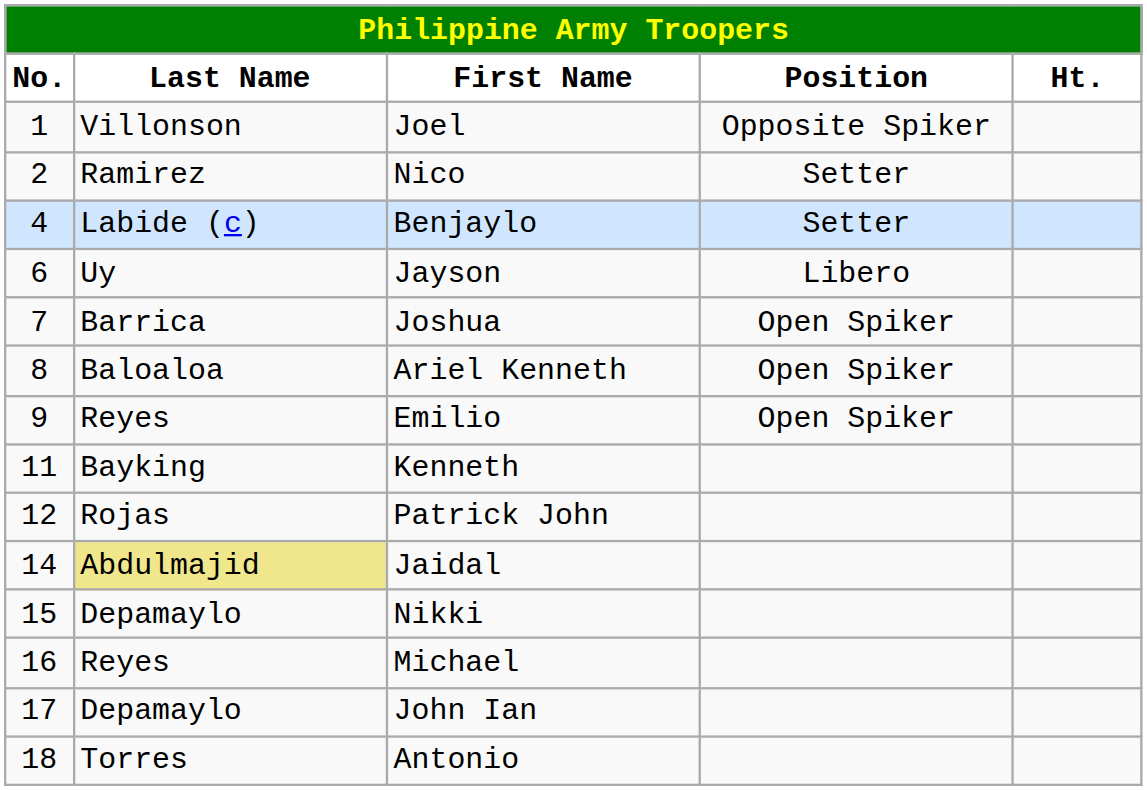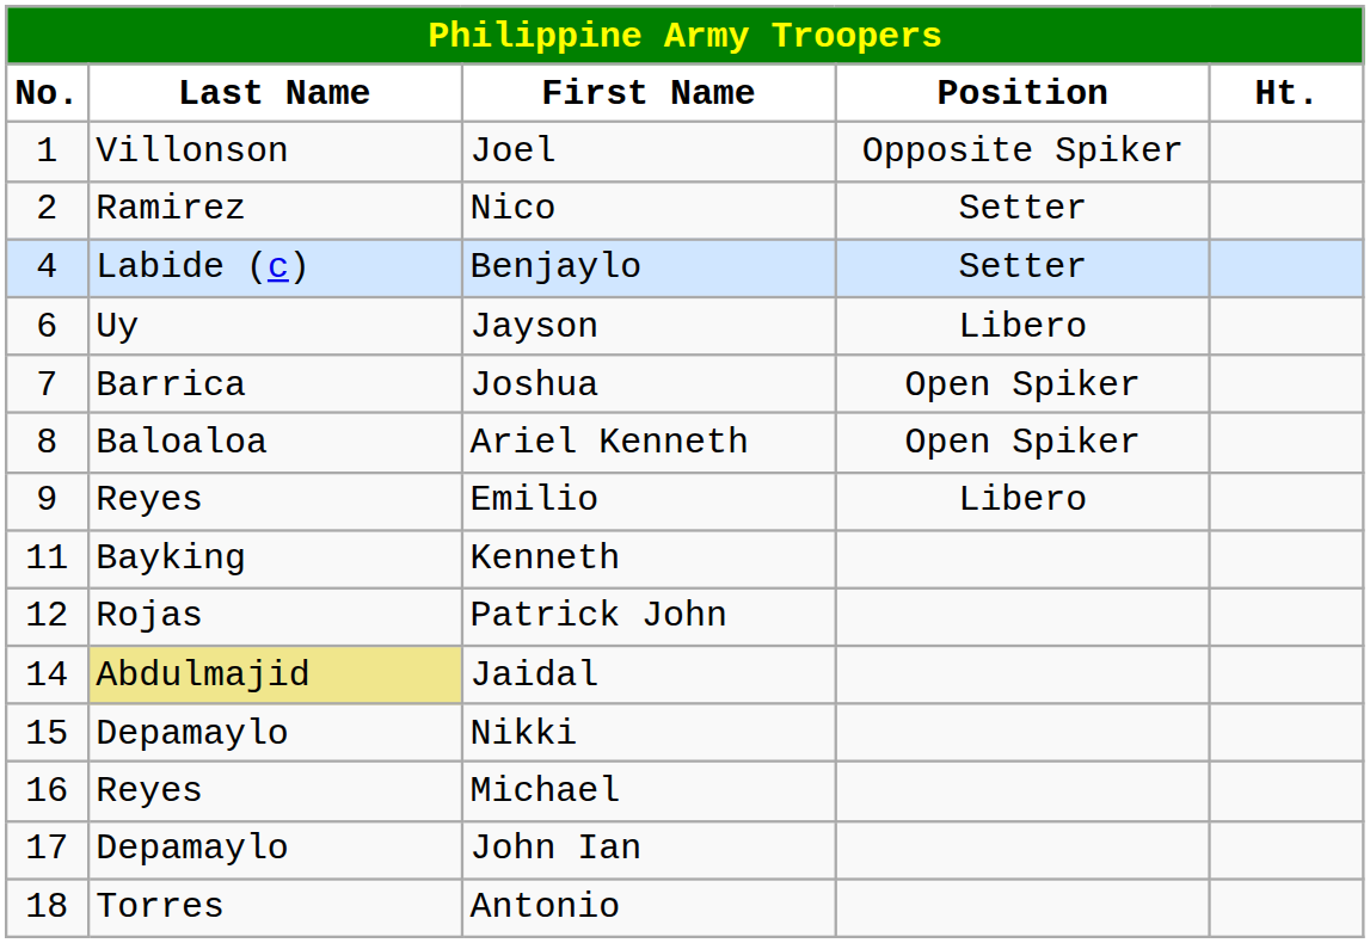 <table class="wikitable" style="text-align:center;">
 <tr>
 <td colspan="5" style= "background: green; color: yellow; text-align: center"><strong>Philippine Army Troopers</strong></td>
 </tr>
 <tr>
 <th width=3px style="background: white; color: black; text-align: center">No.</th>
 <th width=130px style="background: white; color: black">Last Name</th>
 <th width=130px style="background: white; color: black">First Name</th>
 <th width=130px style="background: white; color: black">Position</th>
 <th width=50px style="background: white; color: black">Ht.</th>
 </tr>
 <tr>
 <td>1</td>
 <td style="text-align: left">Villonson</td>
 <td style="text-align: left">Joel</td>
 <td>Opposite Spiker</td>
 <td></td>
 </tr>
 <tr>
 <td>2</td>
 <td style="text-align: left">Ramirez</td>
 <td style="text-align: left">Nico</td>
 <td>Setter</td>
 <td></td>
 </tr>
 <tr bgcolor=#D0E6FF>
 <td>4</td>
 <td style="text-align: left">Labide (<a href='#'>c</a>)</td>
 <td style="text-align: left">Benjaylo</td>
 <td>Setter</td>
 <td></td>
 </tr>
 <tr>
 <td>6</td>
 <td style="text-align: left">Uy</td>
 <td style="text-align: left">Jayson</td>
 <td>Libero</td>
 <td></td>
 </tr>
 <tr>
 <td>7</td>
 <td style="text-align: left">Barrica</td>
 <td style="text-align: left">Joshua</td>
 <td>Open Spiker</td>
 <td></td>
 </tr>
 <tr>
 <td>8</td>
 <td style="text-align: left">Baloaloa</td>
 <td style="text-align: left">Ariel Kenneth</td>
 <td>Open Spiker</td>
 <td></td>
 </tr>
 <tr>
 <td>9</td>
 <td style="text-align: left">Reyes</td>
 <td style="text-align: left">Emilio</td>
-<td>Open Spiker</td>
+<td>Libero</td>
 <td></td>
 </tr>
 <tr>
 <td>11</td>
 <td style="text-align: left">Bayking</td>
 <td style="text-align: left">Kenneth</td>
 <td></td>
 <td></td>
 </tr>
 <tr>
 <td>12</td>
 <td style="text-align: left">Rojas</td>
 <td style="text-align: left">Patrick John</td>
 <td></td>
 <td></td>
 </tr>
 <tr>
 <td>14</td>
 <td style="background: khaki; text-align: left">Abdulmajid</td>
 <td style="text-align: left">Jaidal</td>
 <td></td>
 <td></td>
 </tr>
 <tr>
 <td>15</td>
 <td style="text-align: left">Depamaylo</td>
 <td style="text-align: left">Nikki</td>
 <td></td>
 <td></td>
 </tr>
 <tr>
 <td>16</td>
 <td style="text-align: left">Reyes</td>
 <td style="text-align: left">Michael</td>
 <td></td>
 <td></td>
 </tr>
 <tr>
 <td>17</td>
 <td style="text-align: left">Depamaylo</td>
 <td style="text-align: left">John Ian</td>
 <td></td>
 <td></td>
 </tr>
 <tr>
 <td>18</td>
 <td style="text-align: left">Torres</td>
 <td style="text-align: left">Antonio</td>
 <td></td>
 <td></td>
 </tr>
 </table>
